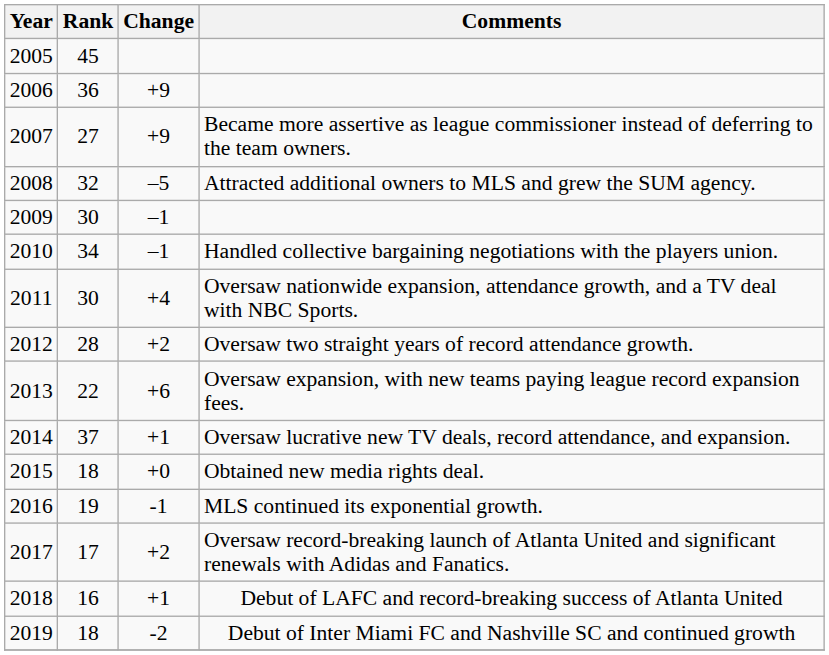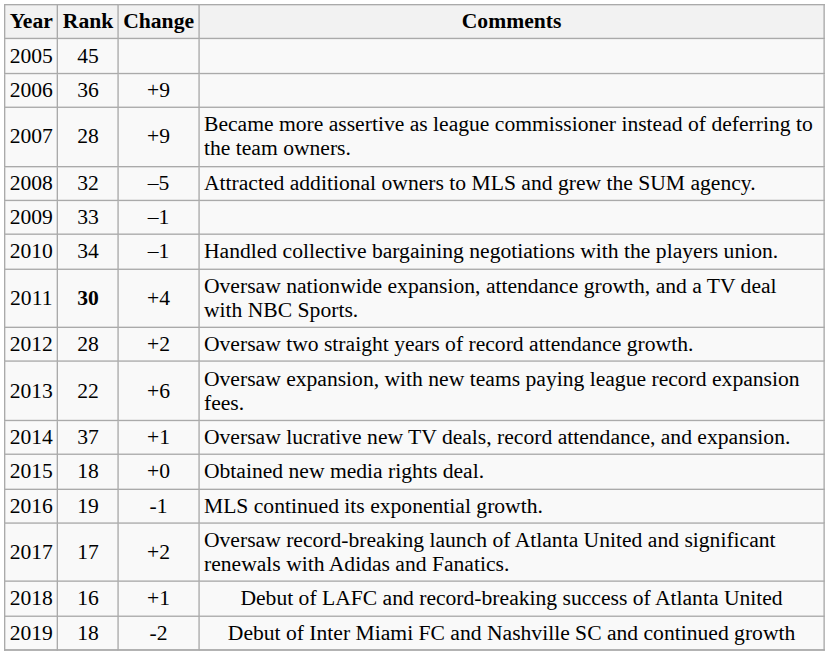 <table class="wikitable sortable" style="text-align: center;">
 <tr>
 <th>Year</th>
 <th>Rank</th>
 <th>Change</th>
 <th>Comments</th>
 </tr>
 <tr>
 <td>2005</td>
 <td>45</td>
 <td></td>
 <td align=left></td>
 </tr>
 <tr>
 <td>2006</td>
 <td>36</td>
 <td> +9</td>
 <td align=left></td>
 </tr>
 <tr>
 <td>2007</td>
-<td>27</td>
+<td>28</td>
 <td> +9</td>
 <td align=left>Became more assertive as league commissioner instead of deferring to the team owners.</td>
 </tr>
 <tr>
 <td>2008</td>
 <td>32</td>
 <td> –5</td>
 <td align=left>Attracted additional owners to MLS and grew the SUM agency.</td>
 </tr>
 <tr>
 <td>2009</td>
-<td>30</td>
+<td>33</td>
 <td> –1</td>
 <td></td>
 </tr>
 <tr>
 <td>2010</td>
 <td>34</td>
 <td> –1</td>
 <td align=left>Handled collective bargaining negotiations with the players union.</td>
 </tr>
 <tr>
 <td>2011</td>
-<td>30</td>
+<td><strong>30</strong></td>
 <td> +4</td>
 <td align=left>Oversaw nationwide expansion, attendance growth, and a TV deal with NBC Sports.</td>
 </tr>
 <tr>
 <td>2012</td>
 <td>28</td>
 <td> +2</td>
 <td align=left>Oversaw two straight years of record attendance growth.</td>
 </tr>
 <tr>
 <td>2013</td>
 <td>22</td>
 <td> +6</td>
 <td align=left>Oversaw expansion, with new teams paying league record expansion fees.</td>
 </tr>
 <tr>
 <td>2014</td>
 <td>37</td>
 <td> +1</td>
 <td align=left>Oversaw lucrative new TV deals, record attendance, and expansion.</td>
 </tr>
 <tr>
 <td>2015</td>
 <td>18</td>
 <td> +0</td>
 <td align=left>Obtained new media rights deal.</td>
 </tr>
 <tr>
 <td>2016</td>
 <td>19</td>
 <td> -1</td>
 <td align=left>MLS continued its exponential growth.</td>
 </tr>
 <tr>
 <td>2017</td>
 <td>17</td>
 <td> +2</td>
 <td align=left>Oversaw record-breaking launch of Atlanta United and significant renewals with Adidas and Fanatics.</td>
 </tr>
 <tr>
 <td>2018</td>
 <td>16</td>
 <td> +1</td>
 <td>Debut of LAFC and record-breaking success of Atlanta United</td>
 </tr>
 <tr>
 <td>2019</td>
 <td>18</td>
 <td> -2</td>
 <td>Debut of Inter Miami FC and Nashville SC and continued growth</td>
 </tr>
 <tr>
 </tr>
 </table>
